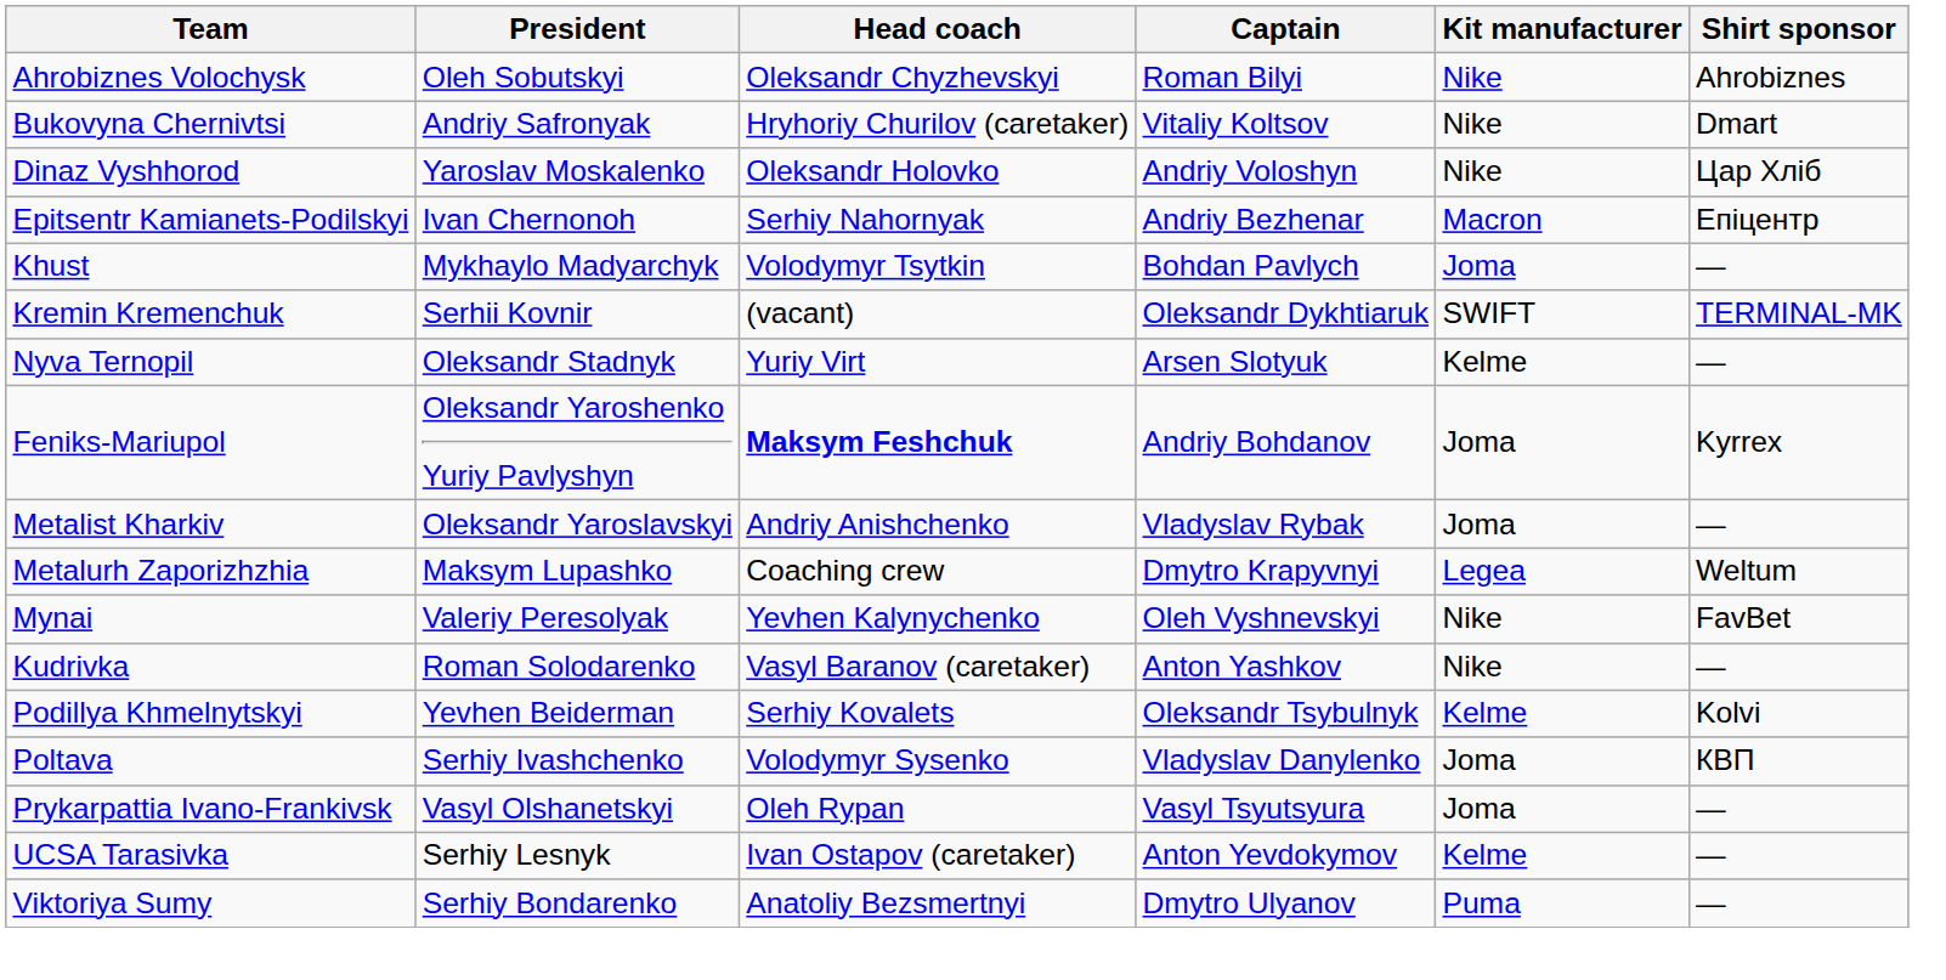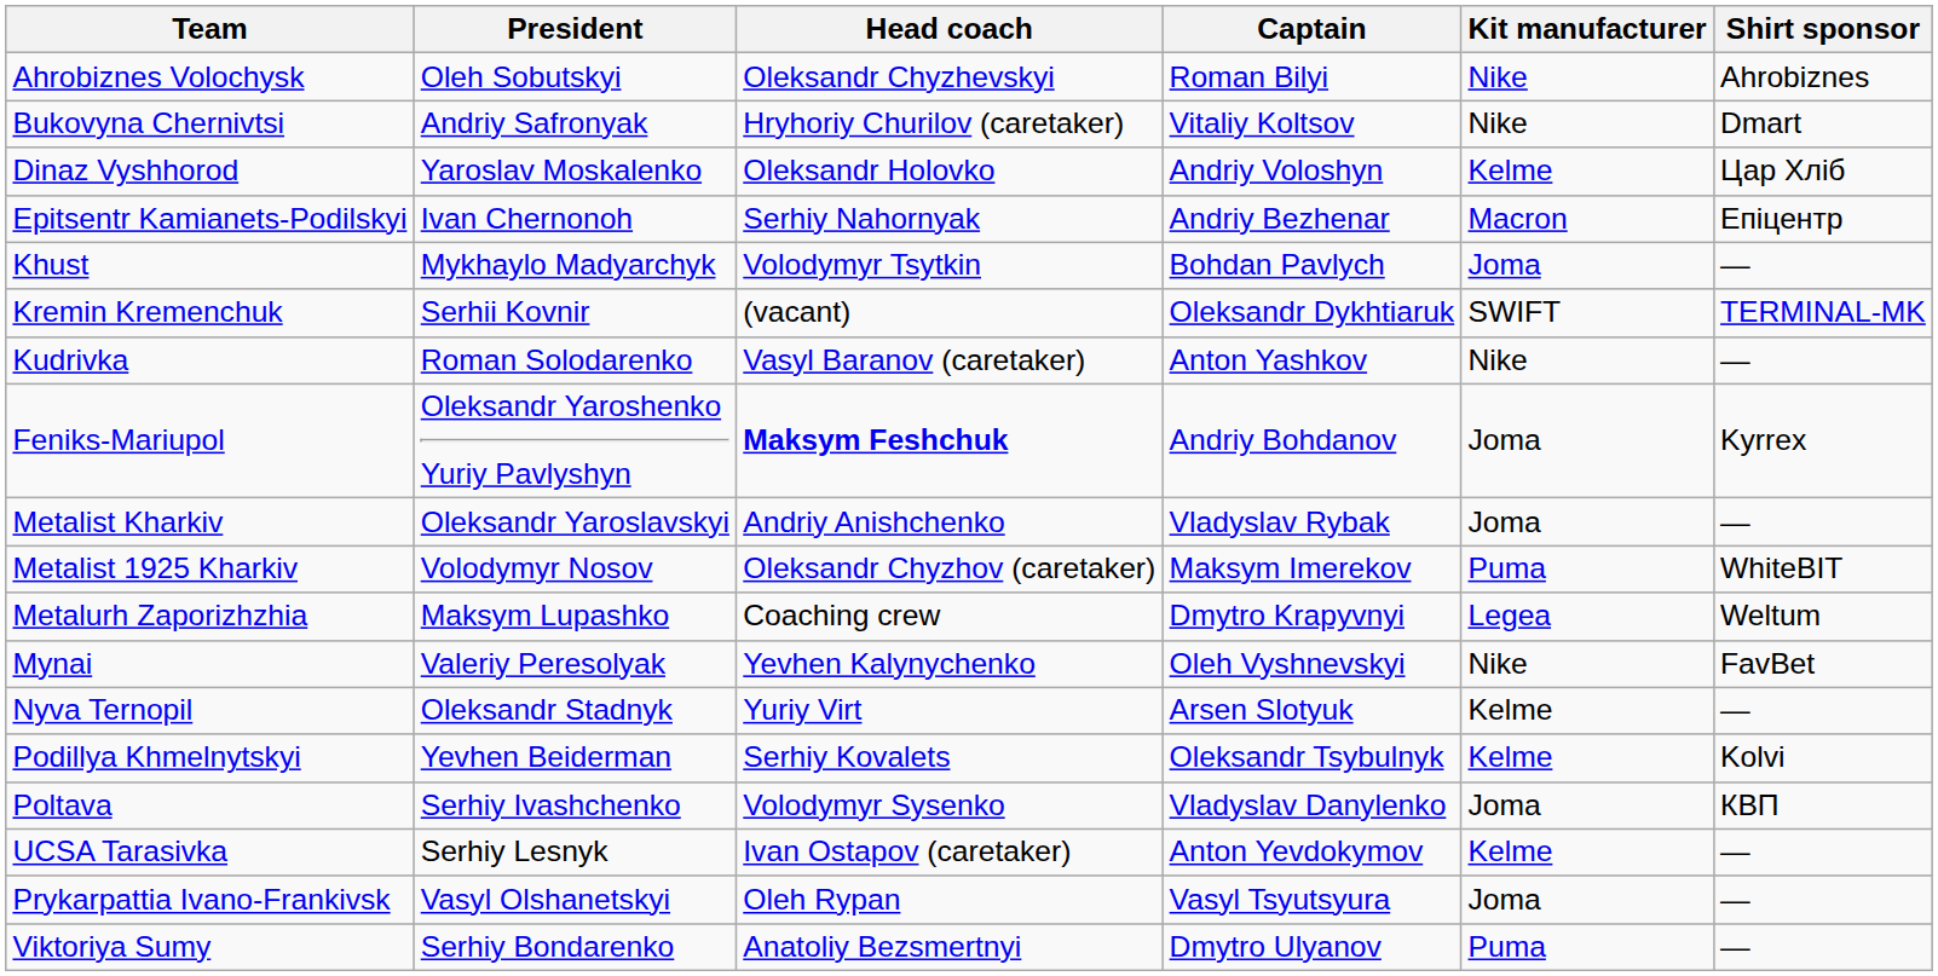 <table class="wikitable sortable" style="text-align:left;">
 <tr>
 <th>Team</th>
 <th>President</th>
 <th>Head coach</th>
 <th>Captain</th>
 <th>Kit manufacturer</th>
 <th>Shirt sponsor</th>
 </tr>
 <tr>
 <td><a href='#'>Ahrobiznes Volochysk</a></td>
 <td><a href='#'>Oleh Sobutskyi</a></td>
 <td><a href='#'>Oleksandr Chyzhevskyi</a></td>
 <td><a href='#'>Roman Bilyi</a></td>
 <td><a href='#'>Nike</a></td>
 <td>Ahrobiznes</td>
 </tr>
 <tr>
 <td><a href='#'>Bukovyna Chernivtsi</a></td>
 <td><a href='#'>Andriy Safronyak</a></td>
 <td><a href='#'>Hryhoriy Churilov</a> (caretaker)</td>
 <td><a href='#'>Vitaliy Koltsov</a></td>
 <td>Nike</td>
 <td>Dmart</td>
 </tr>
 <tr>
 <td><a href='#'>Dinaz Vyshhorod</a></td>
 <td><a href='#'>Yaroslav Moskalenko</a></td>
 <td><a href='#'>Oleksandr Holovko</a></td>
 <td><a href='#'>Andriy Voloshyn</a></td>
-<td>Nike</td>
+<td><a href='#'>Kelme</a></td>
 <td>Цар Хліб</td>
 </tr>
 <tr>
 <td><a href='#'>Epitsentr Kamianets-Podilskyi</a></td>
 <td><a href='#'>Ivan Chernonoh</a></td>
 <td><a href='#'>Serhiy Nahornyak</a></td>
 <td><a href='#'>Andriy Bezhenar</a></td>
 <td><a href='#'>Macron</a></td>
 <td>Епіцентр</td>
 </tr>
 <tr>
 <td><a href='#'>Khust</a></td>
 <td><a href='#'>Mykhaylo Madyarchyk</a></td>
 <td><a href='#'>Volodymyr Tsytkin</a></td>
 <td><a href='#'>Bohdan Pavlych</a></td>
 <td><a href='#'>Joma</a></td>
 <td>—</td>
 </tr>
 <tr>
 <td><a href='#'>Kremin Kremenchuk</a></td>
 <td><a href='#'>Serhii Kovnir</a></td>
 <td>(vacant)</td>
 <td><a href='#'>Oleksandr Dykhtiaruk</a></td>
 <td>SWIFT</td>
 <td><a href='#'>TERMINAL-MK</a></td>
 </tr>
 <tr>
-<td><a href='#'>Nyva Ternopil</a></td>
-<td><a href='#'>Oleksandr Stadnyk</a></td>
-<td><a href='#'>Yuriy Virt</a></td>
-<td><a href='#'>Arsen Slotyuk</a></td>
-<td>Kelme</td>
+<td><a href='#'>Kudrivka</a></td>
+<td><a href='#'>Roman Solodarenko</a></td>
+<td><a href='#'>Vasyl Baranov</a> (caretaker)</td>
+<td><a href='#'>Anton Yashkov</a></td>
+<td>Nike</td>
 <td>—</td>
 </tr>
 <tr>
 <td><a href='#'>Feniks-Mariupol</a></td>
 <td><a href='#'>Oleksandr Yaroshenko</a><hr><a href='#'>Yuriy Pavlyshyn</a></td>
 <td><strong><a href='#'>Maksym Feshchuk</a></strong></td>
 <td><a href='#'>Andriy Bohdanov</a></td>
 <td>Joma</td>
 <td>Kyrrex</td>
 </tr>
 <tr>
 <td><a href='#'>Metalist Kharkiv</a></td>
 <td><a href='#'>Oleksandr Yaroslavskyi</a></td>
 <td><a href='#'>Andriy Anishchenko</a></td>
 <td><a href='#'>Vladyslav Rybak</a></td>
 <td>Joma</td>
 <td>—</td>
 </tr>
 <tr>
+<td><a href='#'>Metalist 1925 Kharkiv</a></td>
+<td><a href='#'>Volodymyr Nosov</a></td>
+<td><a href='#'>Oleksandr Chyzhov</a> (caretaker)</td>
+<td><a href='#'>Maksym Imerekov</a></td>
+<td><a href='#'>Puma</a></td>
+<td>WhiteBIT</td>
+</tr>
+<tr>
 <td><a href='#'>Metalurh Zaporizhzhia</a></td>
 <td><a href='#'>Maksym Lupashko</a></td>
 <td>Coaching crew</td>
 <td><a href='#'>Dmytro Krapyvnyi</a></td>
 <td><a href='#'>Legea</a></td>
 <td>Weltum</td>
 </tr>
 <tr>
 <td><a href='#'>Mynai</a></td>
 <td><a href='#'>Valeriy Peresolyak</a></td>
 <td><a href='#'>Yevhen Kalynychenko</a></td>
 <td><a href='#'>Oleh Vyshnevskyi</a></td>
 <td>Nike</td>
 <td>FavBet</td>
 </tr>
 <tr>
-<td><a href='#'>Kudrivka</a></td>
-<td><a href='#'>Roman Solodarenko</a></td>
-<td><a href='#'>Vasyl Baranov</a> (caretaker)</td>
-<td><a href='#'>Anton Yashkov</a></td>
-<td>Nike</td>
+<td><a href='#'>Nyva Ternopil</a></td>
+<td><a href='#'>Oleksandr Stadnyk</a></td>
+<td><a href='#'>Yuriy Virt</a></td>
+<td><a href='#'>Arsen Slotyuk</a></td>
+<td>Kelme</td>
 <td>—</td>
 </tr>
 <tr>
 <td><a href='#'>Podillya Khmelnytskyi</a></td>
 <td><a href='#'>Yevhen Beiderman</a></td>
 <td><a href='#'>Serhiy Kovalets</a></td>
 <td><a href='#'>Oleksandr Tsybulnyk</a></td>
 <td><a href='#'>Kelme</a></td>
 <td>Kolvi</td>
 </tr>
 <tr>
 <td><a href='#'>Poltava</a></td>
 <td><a href='#'>Serhiy Ivashchenko</a></td>
 <td><a href='#'>Volodymyr Sysenko</a></td>
 <td><a href='#'>Vladyslav Danylenko</a></td>
 <td>Joma</td>
 <td>КВП</td>
 </tr>
 <tr>
+<td><a href='#'>UCSA Tarasivka</a></td>
+<td>Serhiy Lesnyk</td>
+<td><a href='#'>Ivan Ostapov</a> (caretaker)</td>
+<td><a href='#'>Anton Yevdokymov</a></td>
+<td><a href='#'>Kelme</a></td>
+<td>—</td>
+</tr>
+<tr>
 <td><a href='#'>Prykarpattia Ivano-Frankivsk</a></td>
 <td><a href='#'>Vasyl Olshanetskyi</a></td>
 <td><a href='#'>Oleh Rypan</a></td>
 <td><a href='#'>Vasyl Tsyutsyura</a></td>
 <td>Joma</td>
-<td>—</td>
-</tr>
-<tr>
-<td><a href='#'>UCSA Tarasivka</a></td>
-<td>Serhiy Lesnyk</td>
-<td><a href='#'>Ivan Ostapov</a> (caretaker)</td>
-<td><a href='#'>Anton Yevdokymov</a></td>
-<td><a href='#'>Kelme</a></td>
 <td>—</td>
 </tr>
 <tr>
 <td><a href='#'>Viktoriya Sumy</a></td>
 <td><a href='#'>Serhiy Bondarenko</a></td>
 <td><a href='#'>Anatoliy Bezsmertnyi</a></td>
 <td><a href='#'>Dmytro Ulyanov</a></td>
 <td><a href='#'>Puma</a></td>
 <td>—</td>
 </tr>
 <tr>
 </tr>
 </table>
